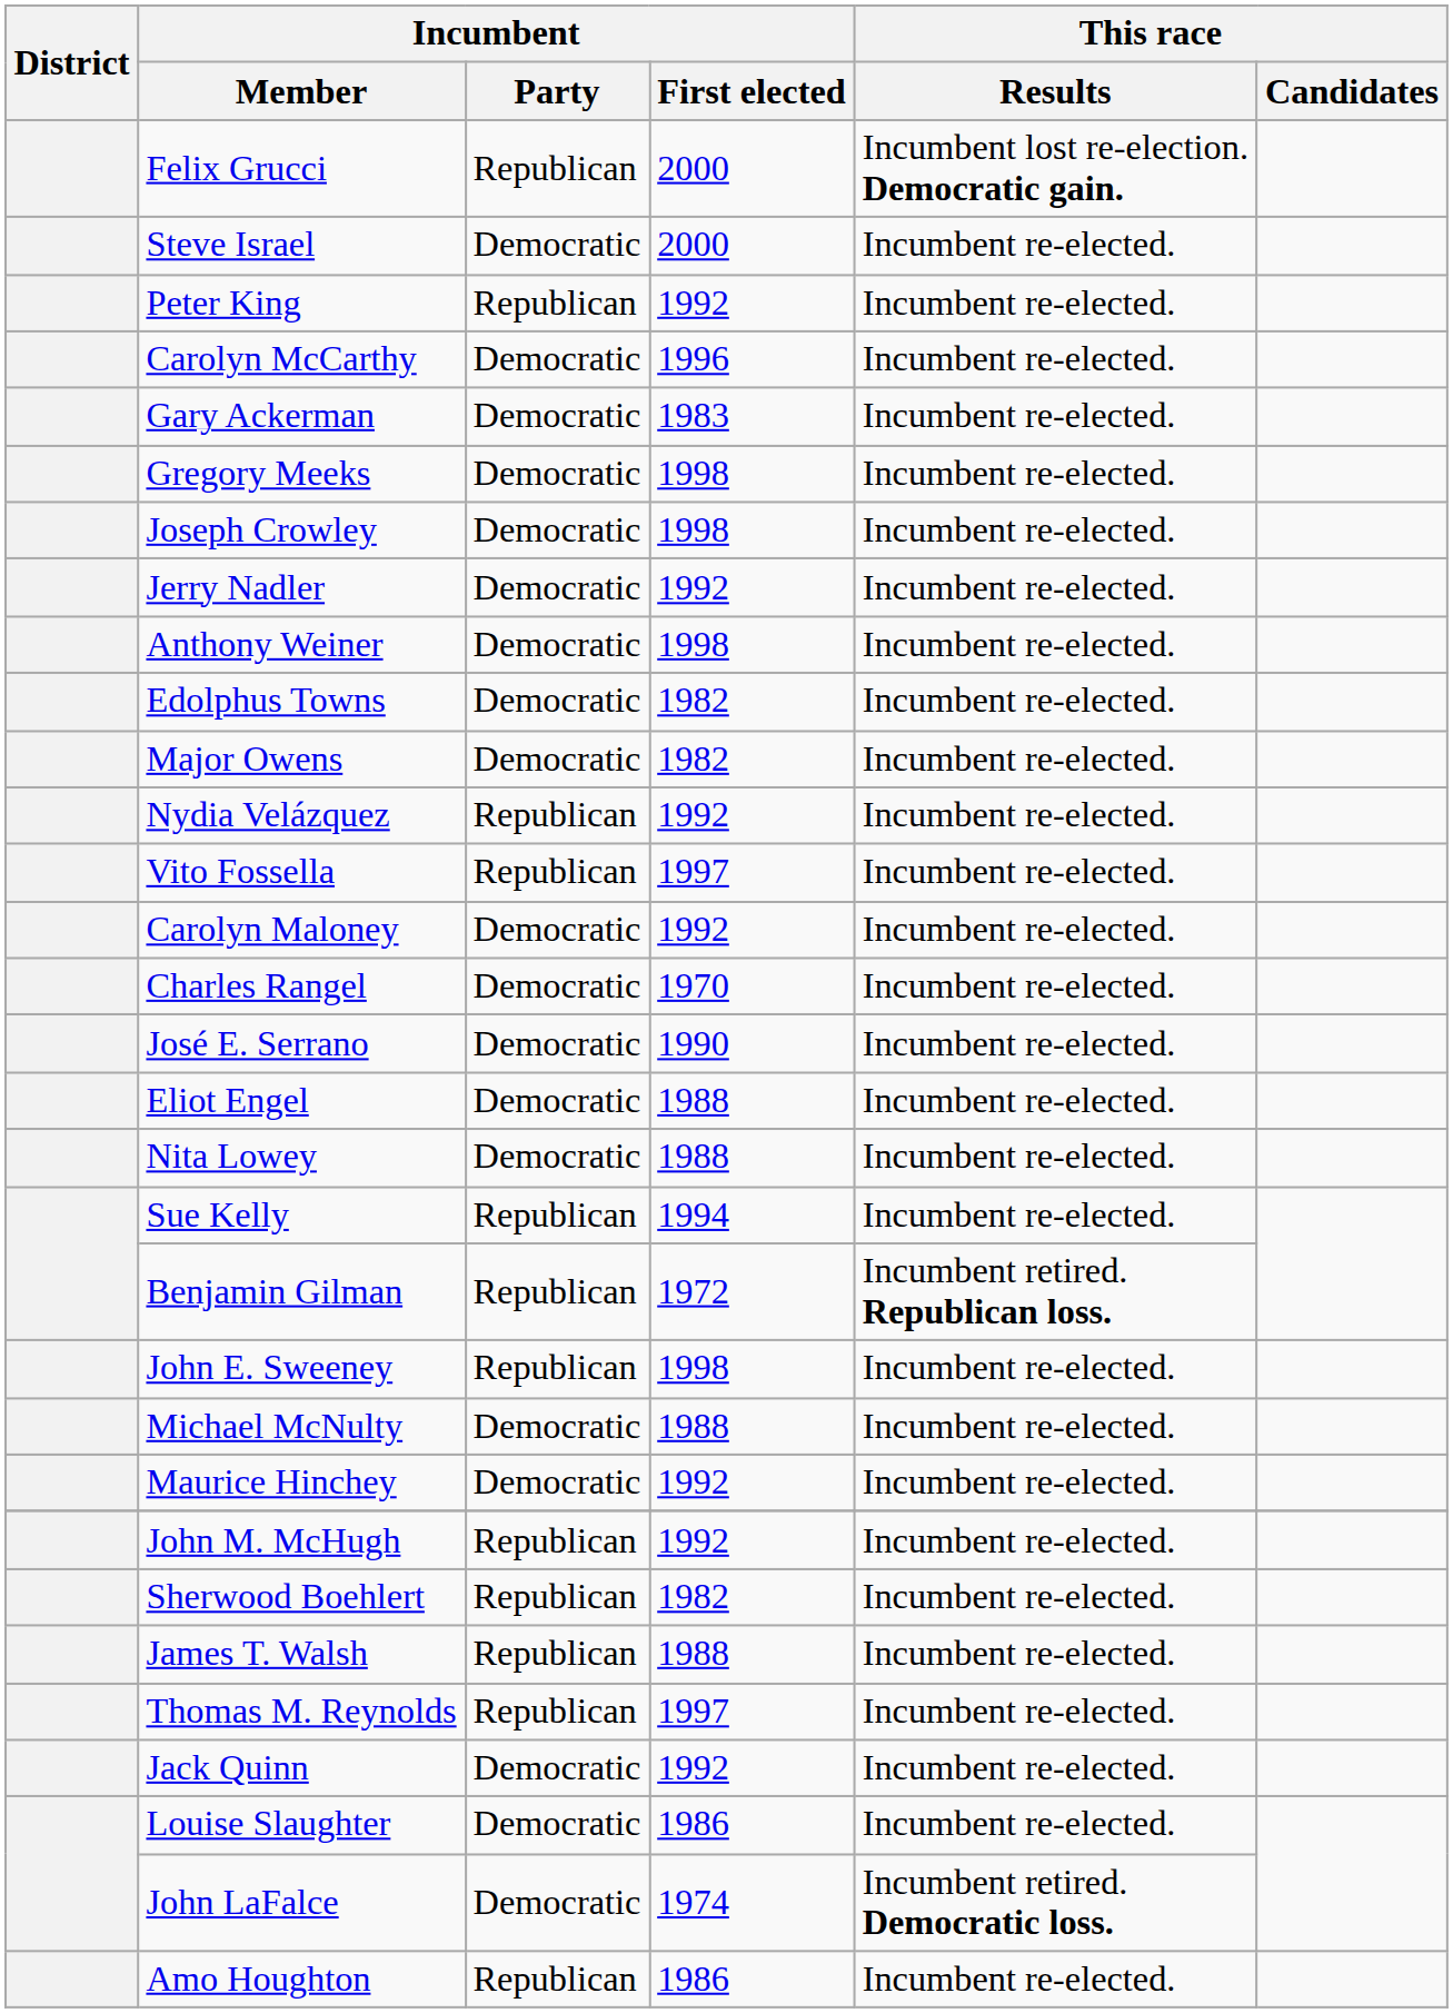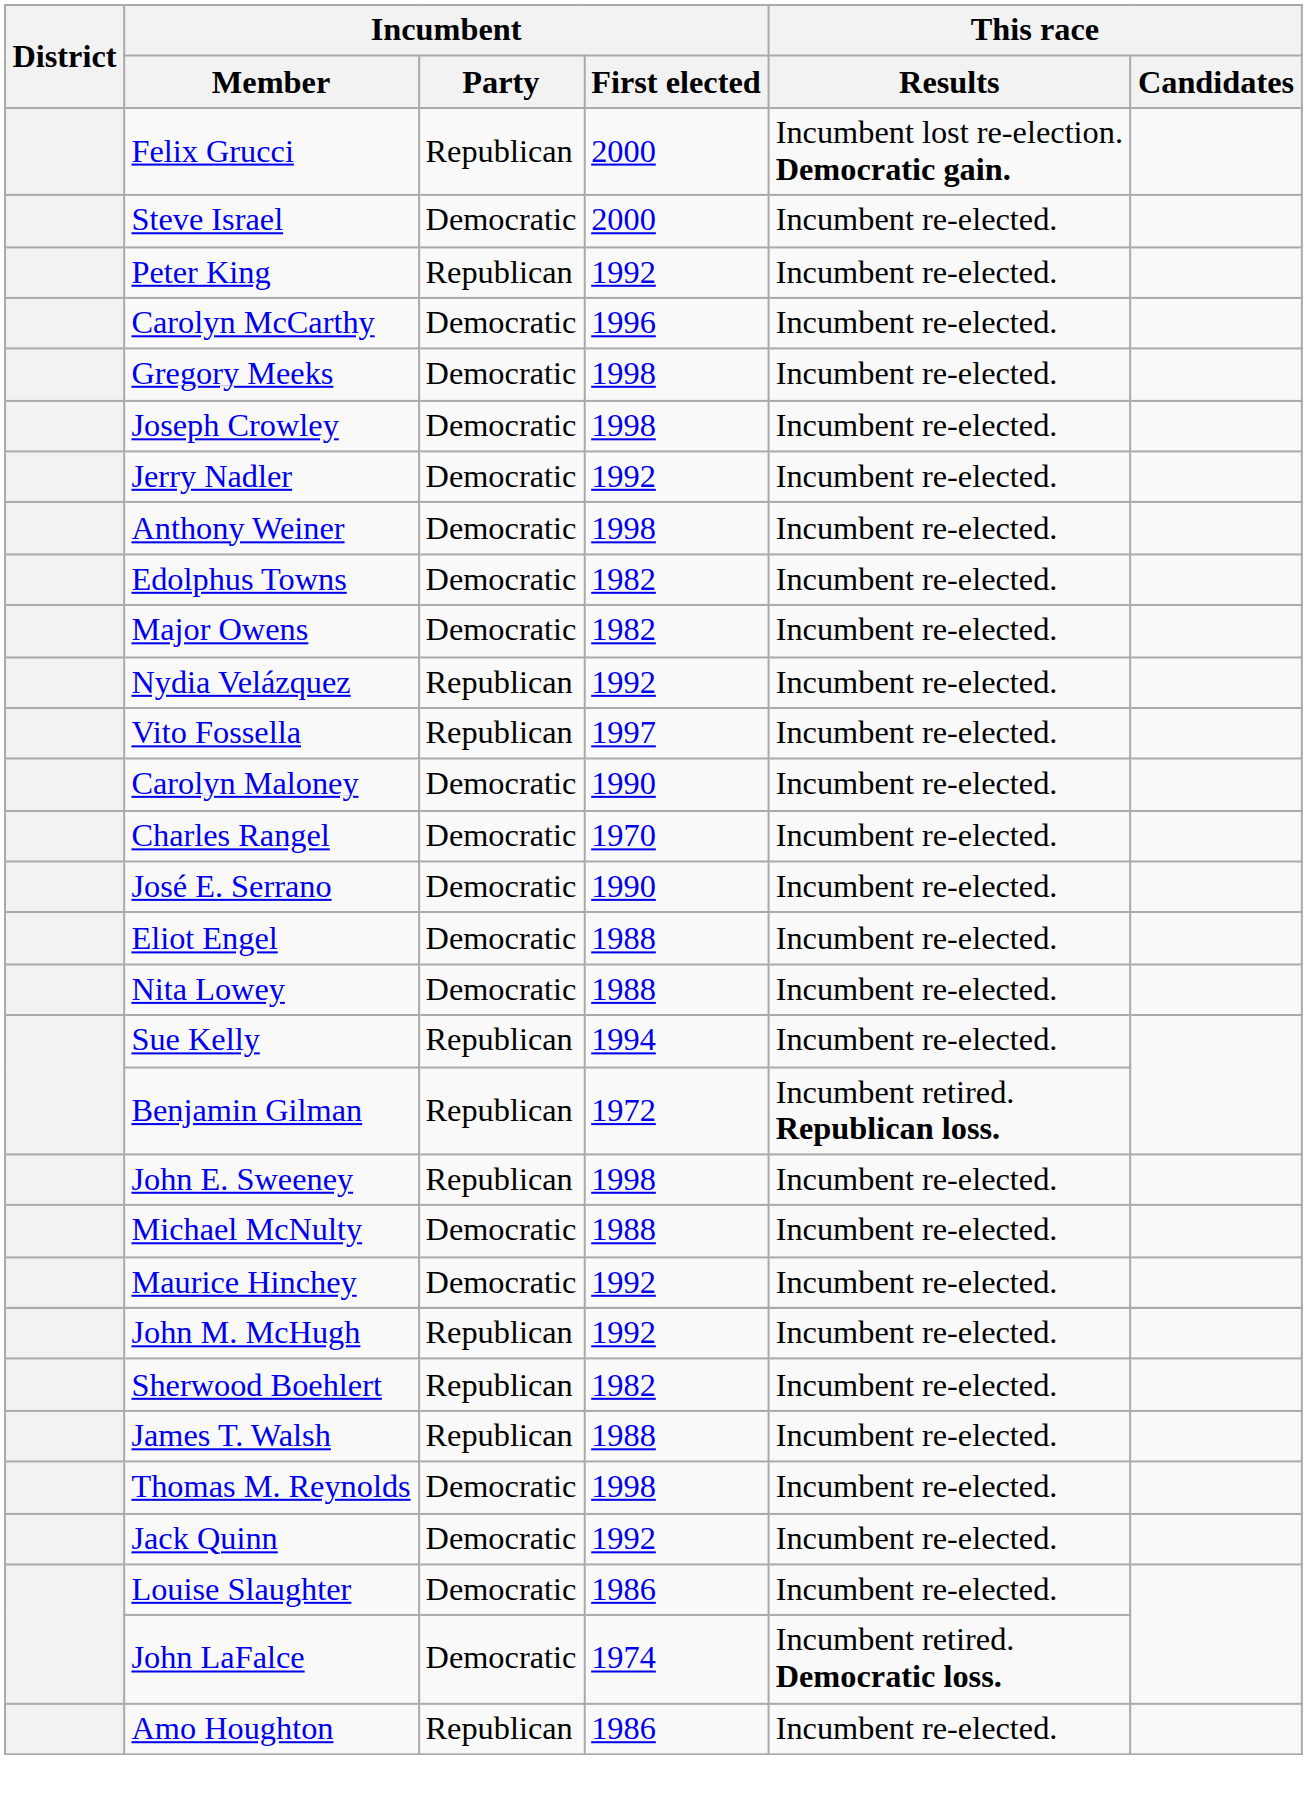 <table class=wikitable>
 <tr>
 <th rowspan=2>District</th>
 <th colspan=3>Incumbent</th>
 <th colspan=2>This race</th>
 </tr>
 <tr>
 <th>Member</th>
 <th>Party</th>
 <th>First elected</th>
 <th>Results</th>
 <th>Candidates</th>
 </tr>
 <tr>
 <th></th>
 <td><a href='#'>Felix Grucci</a></td>
 <td>Republican</td>
 <td><a href='#'>2000</a></td>
 <td>Incumbent lost re-election.<br><strong>Democratic gain.</strong></td>
 <td nowrap></td>
 </tr>
 <tr>
 <th></th>
 <td><a href='#'>Steve Israel</a></td>
 <td>Democratic</td>
 <td><a href='#'>2000</a></td>
 <td>Incumbent re-elected.</td>
 <td nowrap></td>
 </tr>
 <tr>
 <th></th>
 <td><a href='#'>Peter King</a></td>
 <td>Republican</td>
 <td><a href='#'>1992</a></td>
 <td>Incumbent re-elected.</td>
 <td nowrap></td>
 </tr>
 <tr>
 <th></th>
 <td><a href='#'>Carolyn McCarthy</a></td>
 <td>Democratic</td>
 <td><a href='#'>1996</a></td>
-<td>Incumbent re-elected.</td>
-<td nowrap></td>
-</tr>
-<tr>
-<th></th>
-<td><a href='#'>Gary Ackerman</a></td>
-<td>Democratic</td>
-<td><a href='#'>1983 </a></td>
 <td>Incumbent re-elected.</td>
 <td nowrap></td>
 </tr>
 <tr>
 <th></th>
 <td><a href='#'>Gregory Meeks</a></td>
 <td>Democratic</td>
 <td><a href='#'>1998</a></td>
 <td>Incumbent re-elected.</td>
 <td nowrap></td>
 </tr>
 <tr>
 <th></th>
 <td><a href='#'>Joseph Crowley</a></td>
 <td>Democratic</td>
 <td><a href='#'>1998</a></td>
 <td>Incumbent re-elected.</td>
 <td nowrap></td>
 </tr>
 <tr>
 <th></th>
 <td><a href='#'>Jerry Nadler</a></td>
 <td>Democratic</td>
 <td><a href='#'>1992</a></td>
 <td>Incumbent re-elected.</td>
 <td nowrap></td>
 </tr>
 <tr>
 <th></th>
 <td><a href='#'>Anthony Weiner</a></td>
 <td>Democratic</td>
 <td><a href='#'>1998</a></td>
 <td>Incumbent re-elected.</td>
 <td nowrap></td>
 </tr>
 <tr>
 <th></th>
 <td><a href='#'>Edolphus Towns</a></td>
 <td>Democratic</td>
 <td><a href='#'>1982</a></td>
 <td>Incumbent re-elected.</td>
 <td nowrap></td>
 </tr>
 <tr>
 <th></th>
 <td><a href='#'>Major Owens</a></td>
 <td>Democratic</td>
 <td><a href='#'>1982</a></td>
 <td>Incumbent re-elected.</td>
 <td nowrap></td>
 </tr>
 <tr>
 <th></th>
 <td><a href='#'>Nydia Velázquez</a></td>
 <td>Republican</td>
 <td><a href='#'>1992</a></td>
 <td>Incumbent re-elected.</td>
 <td nowrap></td>
 </tr>
 <tr>
 <th></th>
 <td><a href='#'>Vito Fossella</a></td>
 <td>Republican</td>
 <td><a href='#'>1997 </a></td>
 <td>Incumbent re-elected.</td>
 <td nowrap></td>
 </tr>
 <tr>
 <th></th>
 <td><a href='#'>Carolyn Maloney</a></td>
 <td>Democratic</td>
-<td><a href='#'>1992</a></td>
+<td><a href='#'>1990</a></td>
 <td>Incumbent re-elected.</td>
 <td nowrap></td>
 </tr>
 <tr>
 <th></th>
 <td><a href='#'>Charles Rangel</a></td>
 <td>Democratic</td>
 <td><a href='#'>1970</a></td>
 <td>Incumbent re-elected.</td>
 <td nowrap></td>
 </tr>
 <tr>
 <th></th>
 <td><a href='#'>José E. Serrano</a></td>
 <td>Democratic</td>
 <td><a href='#'>1990</a></td>
 <td>Incumbent re-elected.</td>
 <td nowrap></td>
 </tr>
 <tr>
 <th></th>
 <td><a href='#'>Eliot Engel</a></td>
 <td>Democratic</td>
 <td><a href='#'>1988</a></td>
 <td>Incumbent re-elected.</td>
 <td nowrap></td>
 </tr>
 <tr>
 <th></th>
 <td><a href='#'>Nita Lowey</a></td>
 <td>Democratic</td>
 <td><a href='#'>1988</a></td>
 <td>Incumbent re-elected.</td>
 <td nowrap></td>
 </tr>
 <tr>
 <th rowspan=2></th>
 <td><a href='#'>Sue Kelly</a></td>
 <td>Republican</td>
 <td><a href='#'>1994</a></td>
 <td>Incumbent re-elected.</td>
 <td rowspan=2></td>
 </tr>
 <tr>
 <td><a href='#'>Benjamin Gilman</a><br></td>
 <td>Republican</td>
 <td><a href='#'>1972</a></td>
 <td>Incumbent retired.<br><strong>Republican loss.</strong></td>
 </tr>
 <tr>
 <th></th>
 <td><a href='#'>John E. Sweeney</a><br></td>
 <td>Republican</td>
 <td><a href='#'>1998</a></td>
 <td>Incumbent re-elected.</td>
 <td nowrap></td>
 </tr>
 <tr>
 <th></th>
 <td><a href='#'>Michael McNulty</a></td>
 <td>Democratic</td>
 <td><a href='#'>1988</a></td>
 <td>Incumbent re-elected.</td>
 <td nowrap></td>
 </tr>
 <tr>
 <th></th>
 <td><a href='#'>Maurice Hinchey</a><br></td>
 <td>Democratic</td>
 <td><a href='#'>1992</a></td>
 <td>Incumbent re-elected.</td>
 <td nowrap></td>
 </tr>
 <tr>
 </tr>
 <tr>
 <th></th>
 <td><a href='#'>John M. McHugh</a><br></td>
 <td>Republican</td>
 <td><a href='#'>1992</a></td>
 <td>Incumbent re-elected.</td>
 <td nowrap></td>
 </tr>
 <tr>
 <th></th>
 <td><a href='#'>Sherwood Boehlert</a><br></td>
 <td>Republican</td>
 <td><a href='#'>1982</a></td>
 <td>Incumbent re-elected.</td>
 <td nowrap></td>
 </tr>
 <tr>
 <th></th>
 <td><a href='#'>James T. Walsh</a></td>
 <td>Republican</td>
 <td><a href='#'>1988</a></td>
 <td>Incumbent re-elected.</td>
 <td nowrap></td>
 </tr>
 <tr>
 <th></th>
 <td><a href='#'>Thomas M. Reynolds</a><br></td>
-<td>Republican</td>
-<td><a href='#'>1997</a></td>
+<td>Democratic</td>
+<td><a href='#'>1998</a></td>
 <td>Incumbent re-elected.</td>
 <td nowrap></td>
 </tr>
 <tr>
 <th></th>
 <td><a href='#'>Jack Quinn</a><br></td>
 <td>Democratic</td>
 <td><a href='#'>1992</a></td>
 <td>Incumbent re-elected.</td>
 <td nowrap></td>
 </tr>
 <tr>
 <th rowspan=2></th>
 <td><a href='#'>Louise Slaughter</a></td>
 <td>Democratic</td>
 <td><a href='#'>1986</a></td>
 <td>Incumbent re-elected.</td>
 <td rowspan=2 nowrap></td>
 </tr>
 <tr>
 <td><a href='#'>John LaFalce</a><br></td>
 <td>Democratic</td>
 <td><a href='#'>1974</a></td>
 <td>Incumbent retired.<br><strong>Democratic loss.</strong></td>
 </tr>
 <tr>
 <th></th>
 <td><a href='#'>Amo Houghton</a><br></td>
 <td>Republican</td>
 <td><a href='#'>1986</a></td>
 <td>Incumbent re-elected.</td>
 <td nowrap></td>
 </tr>
 </table>
